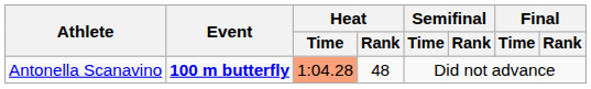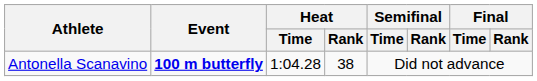 <table class=wikitable style="font-size:90%">
 <tr>
 <th rowspan="2">Athlete</th>
 <th rowspan="2">Event</th>
 <th colspan="2">Heat</th>
 <th colspan="2">Semifinal</th>
 <th colspan="2">Final</th>
 </tr>
 <tr style="font-size:95%">
 <th>Time</th>
 <th>Rank</th>
 <th>Time</th>
 <th>Rank</th>
 <th>Time</th>
 <th>Rank</th>
 </tr>
 <tr align=center>
 <td align=left><a href='#'>Antonella Scanavino</a></td>
 <td align=left><strong><a href='#'>100 m butterfly</a></strong></td>
-<td style="background: lightsalmon;">1:04.28</td>
-<td>48</td>
+<td>1:04.28</td>
+<td>38</td>
 <td colspan=4>Did not advance</td>
 </tr>
 </table>
